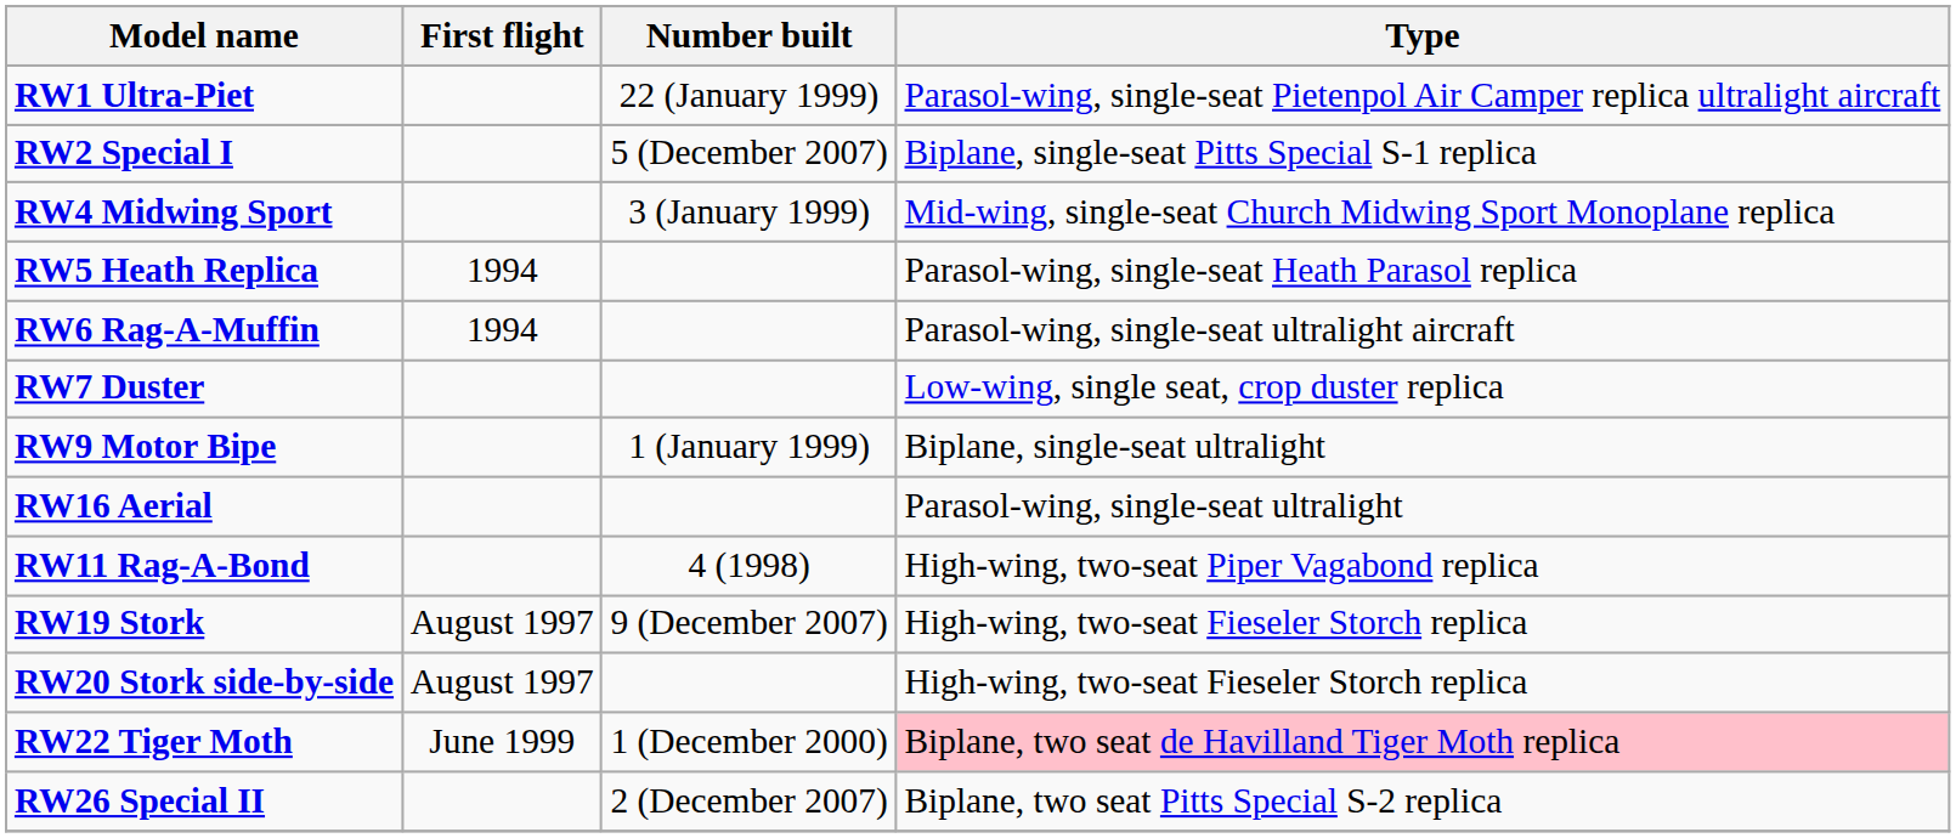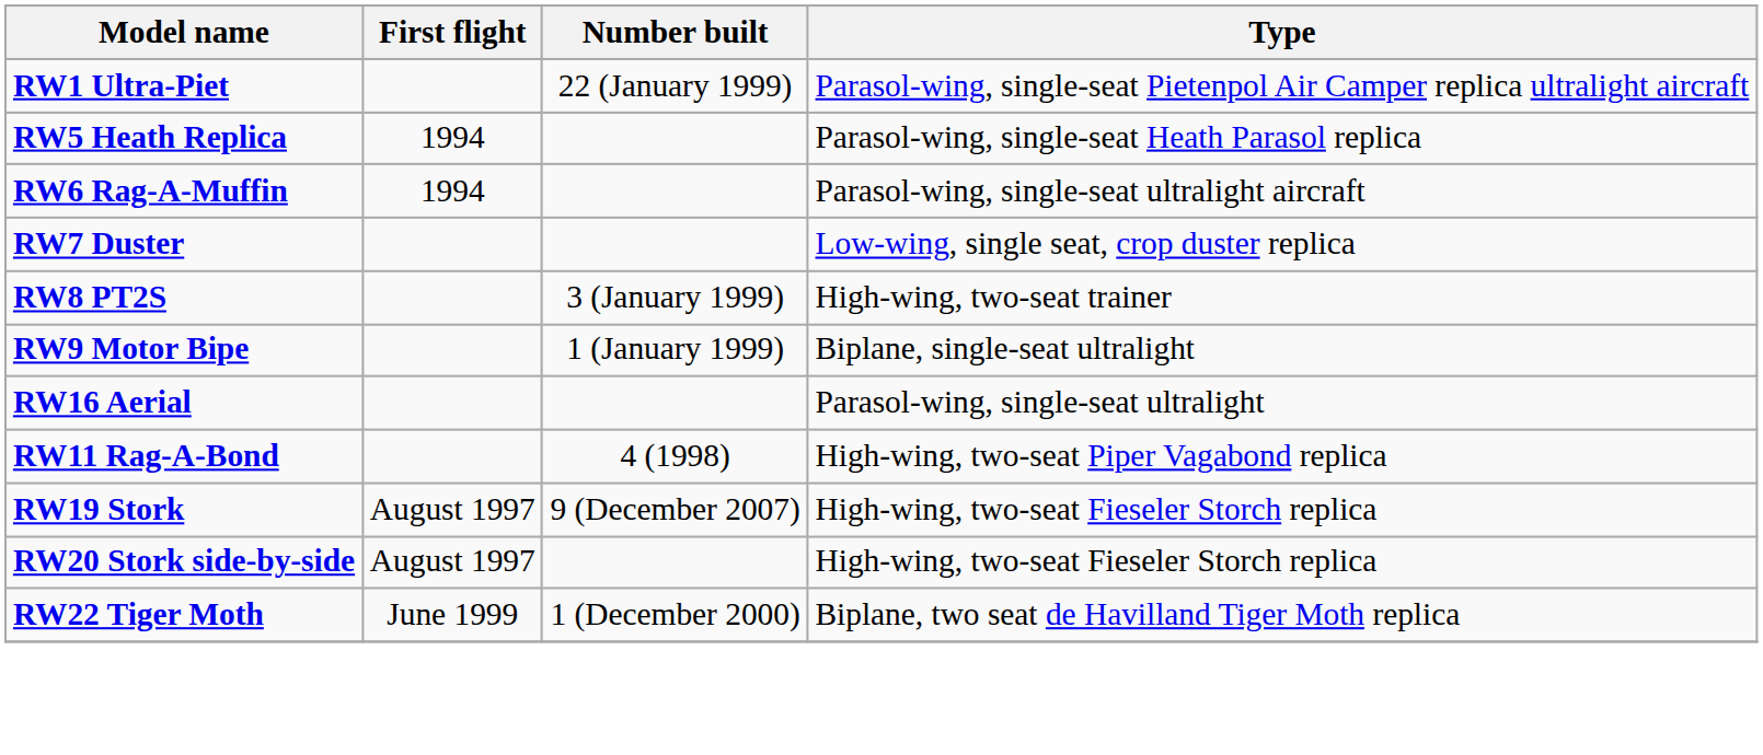 <table class="wikitable" align=center style="font-size:90%;">
 <tr>
 </tr>
 <tr style="background:#efefef;">
 <th>Model name</th>
 <th>First flight</th>
 <th>Number built</th>
 <th>Type</th>
 </tr>
 <tr>
 <td align=left><strong><a href='#'>RW1 Ultra-Piet</a></strong></td>
 <td align=center></td>
 <td align=center>22 (January 1999)</td>
 <td align=left><a href='#'>Parasol-wing</a>, single-seat <a href='#'>Pietenpol Air Camper</a> replica <a href='#'>ultralight aircraft</a></td>
-</tr>
-<tr>
-<td align=left><strong><a href='#'>RW2 Special I</a></strong></td>
-<td align=center></td>
-<td align=center>5 (December 2007)</td>
-<td align=left><a href='#'>Biplane</a>, single-seat <a href='#'>Pitts Special</a> S-1 replica</td>
-</tr>
-<tr>
-<td align=left><strong><a href='#'>RW4 Midwing Sport</a></strong></td>
-<td align=center></td>
-<td align=center>3 (January 1999)</td>
-<td align=left><a href='#'>Mid-wing</a>, single-seat <a href='#'>Church Midwing Sport Monoplane</a> replica</td>
 </tr>
 <tr>
 <td align=left><strong><a href='#'>RW5 Heath Replica</a></strong></td>
 <td align=center>1994</td>
 <td align=center></td>
 <td align=left>Parasol-wing, single-seat <a href='#'>Heath Parasol</a> replica</td>
 </tr>
 <tr>
 <td align=left><strong><a href='#'>RW6 Rag-A-Muffin</a></strong></td>
 <td align=center>1994</td>
 <td align=center></td>
 <td align=left>Parasol-wing, single-seat ultralight aircraft</td>
 </tr>
 <tr>
 <td align=left><strong><a href='#'>RW7 Duster</a></strong></td>
 <td align=center></td>
 <td align=center></td>
 <td align=left><a href='#'>Low-wing</a>, single seat, <a href='#'>crop duster</a> replica</td>
+</tr>
+<tr>
+<td align=left><strong><a href='#'>RW8 PT2S</a></strong></td>
+<td align=center></td>
+<td align=center>3 (January 1999)</td>
+<td align=left>High-wing, two-seat trainer</td>
 </tr>
 <tr>
 <td align=left><strong><a href='#'>RW9 Motor Bipe</a></strong></td>
 <td align=center></td>
 <td align=center>1 (January 1999)</td>
 <td align=left>Biplane, single-seat ultralight</td>
 </tr>
 <tr>
 <td align=left><strong><a href='#'>RW16 Aerial</a></strong></td>
 <td align=center></td>
 <td align=center></td>
 <td align=left>Parasol-wing, single-seat ultralight</td>
 </tr>
 <tr>
 <td align=left><strong><a href='#'>RW11 Rag-A-Bond</a></strong></td>
 <td align=center></td>
 <td align=center>4 (1998)</td>
 <td align=left>High-wing, two-seat <a href='#'>Piper Vagabond</a> replica</td>
 </tr>
 <tr>
 <td align=left><strong><a href='#'>RW19 Stork</a></strong></td>
 <td align=center>August 1997</td>
 <td align=center>9 (December 2007)</td>
 <td align=left>High-wing, two-seat <a href='#'>Fieseler Storch</a> replica</td>
 </tr>
 <tr>
 <td align=left><strong><a href='#'>RW20 Stork side-by-side</a></strong></td>
 <td align=center>August 1997</td>
 <td align=center></td>
 <td align=left>High-wing, two-seat Fieseler Storch replica</td>
 </tr>
 <tr>
 <td align=left><strong><a href='#'>RW22 Tiger Moth</a></strong></td>
 <td align=center>June 1999</td>
 <td align=center>1 (December 2000)</td>
-<td align=left style="background: pink;">Biplane, two seat <a href='#'>de Havilland Tiger Moth</a> replica</td>
-</tr>
-<tr>
-<td align=left><strong><a href='#'>RW26 Special II</a></strong></td>
-<td align=center></td>
-<td align=center>2 (December 2007)</td>
-<td align=left>Biplane, two seat <a href='#'>Pitts Special</a> S-2 replica</td>
+<td align=left>Biplane, two seat <a href='#'>de Havilland Tiger Moth</a> replica</td>
 </tr>
 <tr>
 </tr>
 </table>
